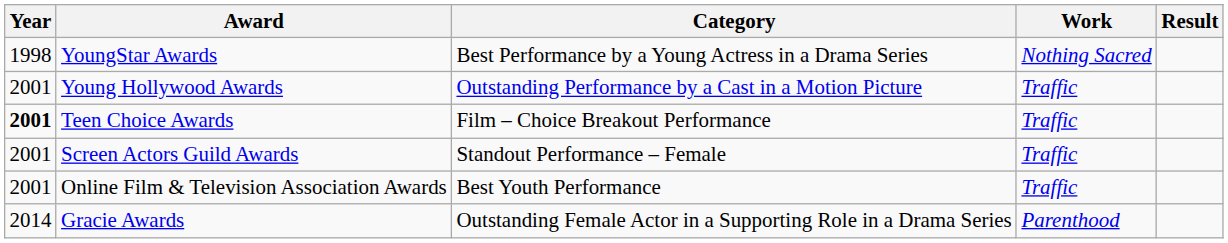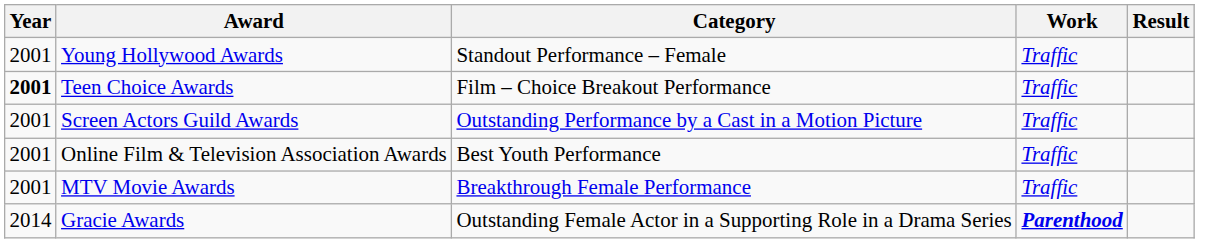 <table class="wikitable">
 <tr>
 <th>Year</th>
 <th>Award</th>
 <th>Category</th>
 <th>Work</th>
 <th>Result</th>
 </tr>
 <tr>
-<td>1998</td>
-<td><a href='#'>YoungStar Awards</a></td>
-<td>Best Performance by a Young Actress in a Drama Series</td>
-<td><em><a href='#'>Nothing Sacred</a></em></td>
-<td></td>
-</tr>
-<tr>
 <td>2001</td>
 <td><a href='#'>Young Hollywood Awards</a></td>
-<td><a href='#'>Outstanding Performance by a Cast in a Motion Picture</a></td>
+<td>Standout Performance – Female</td>
 <td><em><a href='#'>Traffic</a></em></td>
 <td></td>
 </tr>
 <tr>
 <td><strong>2001</strong></td>
 <td><a href='#'>Teen Choice Awards</a></td>
 <td>Film – Choice Breakout Performance</td>
 <td><em><a href='#'>Traffic</a></em></td>
 <td></td>
 </tr>
 <tr>
 <td>2001</td>
 <td><a href='#'>Screen Actors Guild Awards</a></td>
-<td>Standout Performance – Female</td>
+<td><a href='#'>Outstanding Performance by a Cast in a Motion Picture</a></td>
 <td><em><a href='#'>Traffic</a></em></td>
 <td></td>
 </tr>
 <tr>
 <td>2001</td>
 <td>Online Film & Television Association Awards</td>
 <td>Best Youth Performance</td>
 <td><em><a href='#'>Traffic</a></em></td>
 <td></td>
 </tr>
 <tr>
+<td>2001</td>
+<td><a href='#'>MTV Movie Awards</a></td>
+<td><a href='#'>Breakthrough Female Performance</a></td>
+<td><em><a href='#'>Traffic</a></em></td>
+<td></td>
+</tr>
+<tr>
 <td>2014</td>
 <td><a href='#'>Gracie Awards</a></td>
 <td>Outstanding Female Actor in a Supporting Role in a Drama Series</td>
-<td><em><a href='#'>Parenthood</a></em></td>
+<td><strong><em><a href='#'>Parenthood</a></em></strong></td>
 <td></td>
 </tr>
 </table>
